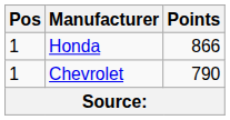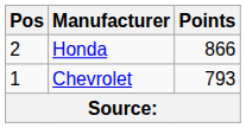 <table class="wikitable" style="font-size: 95%;">
 <tr>
 <th>Pos</th>
 <th>Manufacturer</th>
 <th>Points</th>
 </tr>
 <tr>
-<td>1</td>
+<td>2</td>
 <td> <a href='#'>Honda</a></td>
 <td style="text-align:right;">866</td>
 </tr>
 <tr>
 <td>1</td>
 <td> <a href='#'>Chevrolet</a></td>
-<td style="text-align:right;">790</td>
+<td style="text-align:right;">793</td>
 </tr>
 <tr>
 <th colspan="4">Source:</th>
 </tr>
 </table>
